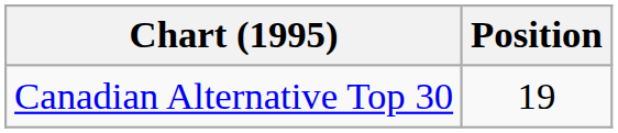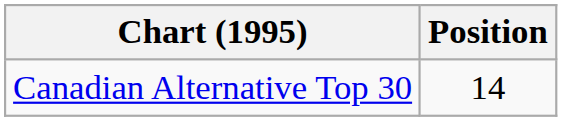 <table class="wikitable" border="1">
 <tr>
 <th>Chart (1995)</th>
 <th>Position</th>
 </tr>
 <tr>
 <td><a href='#'>Canadian Alternative Top 30</a></td>
-<td align="center">19</td>
+<td align="center">14</td>
 </tr>
 </table>
